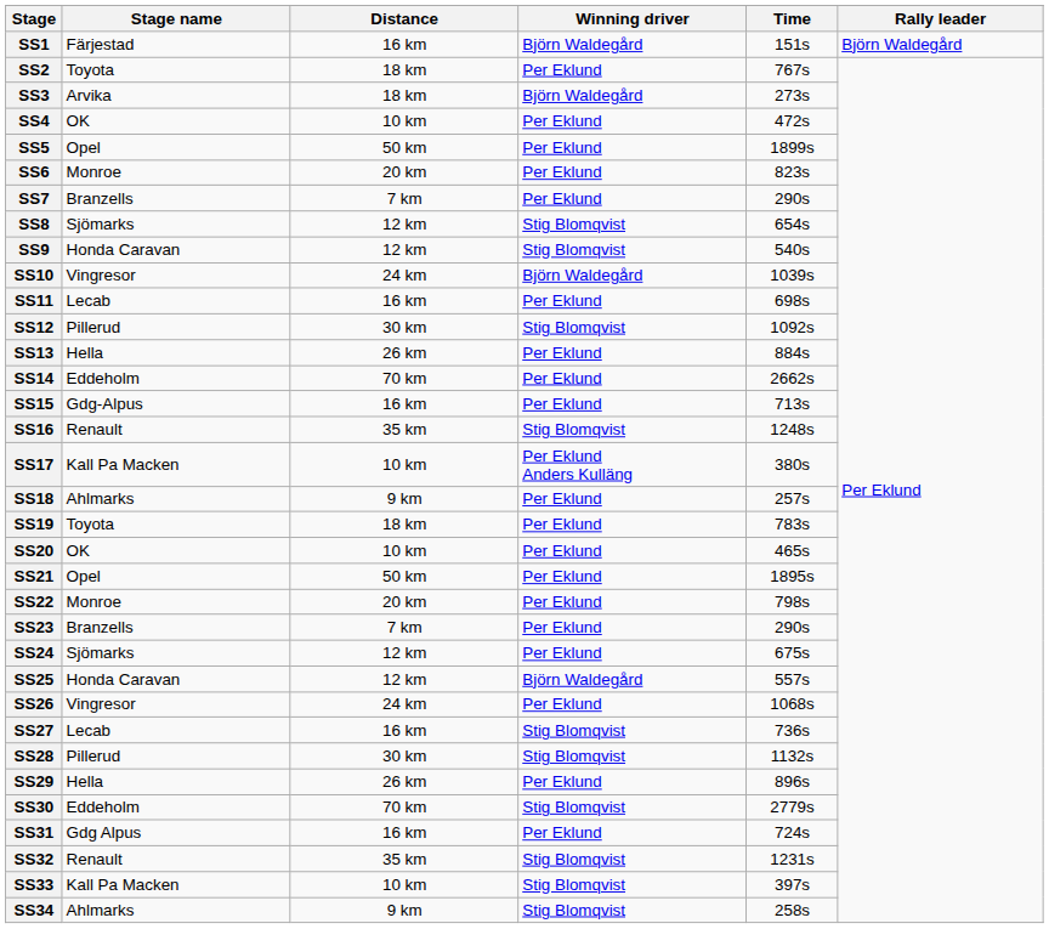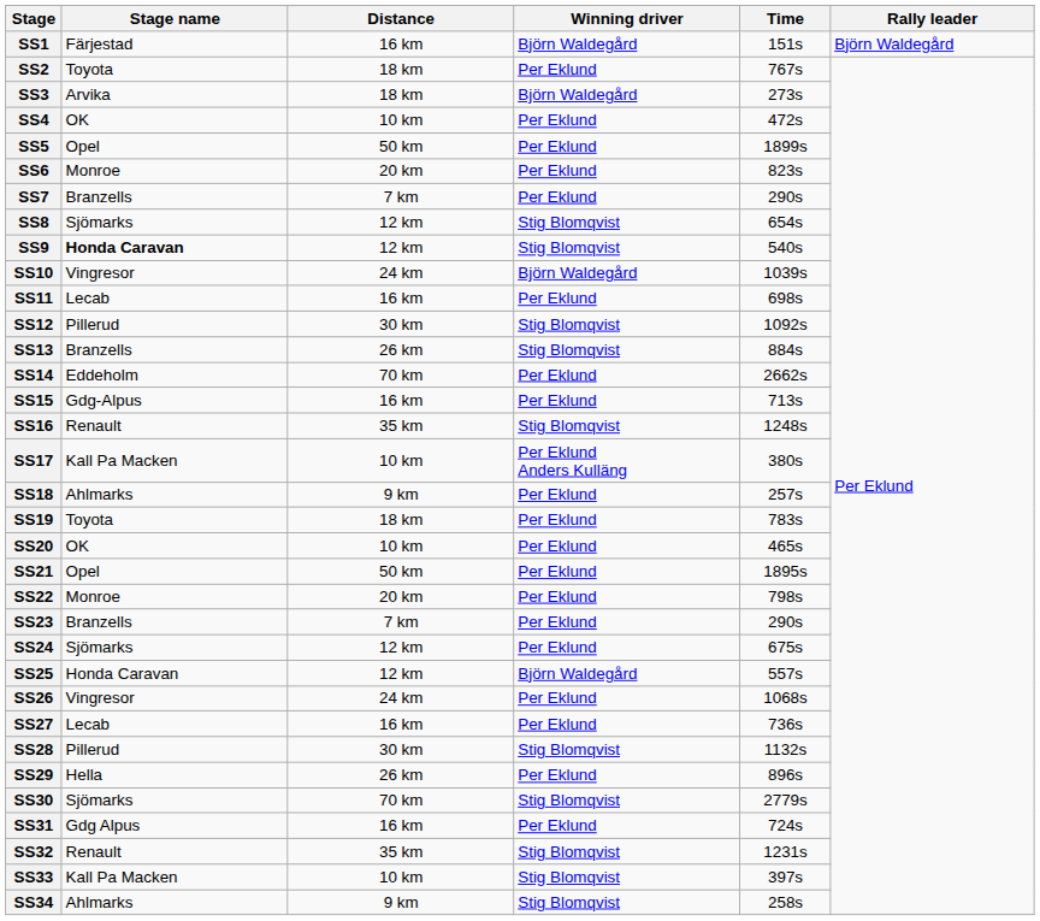 <table class="wikitable" style="font-size:90%;">
 <tr>
 </tr>
 <tr>
 <th width=5%>Stage</th>
 <th width=20%>Stage name</th>
 <th width=20%>Distance</th>
 <th width=20%>Winning driver</th>
 <th width=8%>Time</th>
 <th width=18%>Rally leader</th>
 </tr>
 <tr align=center>
 <th>SS1</th>
 <td align=left>Färjestad</td>
 <td>16 km</td>
 <td align=left><a href='#'>Björn Waldegård</a></td>
 <td>151s</td>
 <td align=left><a href='#'>Björn Waldegård</a></td>
 </tr>
 <tr align=center>
 <th>SS2</th>
 <td align=left>Toyota</td>
 <td>18 km</td>
 <td align=left><a href='#'>Per Eklund</a></td>
 <td>767s</td>
 <td style="text-align:left;" rowspan="33"><a href='#'>Per Eklund</a></td>
 </tr>
 <tr align=center>
 <th>SS3</th>
 <td align=left>Arvika</td>
 <td>18 km</td>
 <td align=left><a href='#'>Björn Waldegård</a></td>
 <td>273s</td>
 </tr>
 <tr align=center>
 <th>SS4</th>
 <td align=left>OK</td>
 <td>10 km</td>
 <td align=left><a href='#'>Per Eklund</a></td>
 <td>472s</td>
 </tr>
 <tr align=center>
 <th>SS5</th>
 <td align=left>Opel</td>
 <td>50 km</td>
 <td align=left><a href='#'>Per Eklund</a></td>
 <td>1899s</td>
 </tr>
 <tr align=center>
 <th>SS6</th>
 <td align=left>Monroe</td>
 <td>20 km</td>
 <td align=left><a href='#'>Per Eklund</a></td>
 <td>823s</td>
 </tr>
 <tr align=center>
 <th>SS7</th>
 <td align=left>Branzells</td>
 <td>7 km</td>
 <td align=left><a href='#'>Per Eklund</a></td>
 <td>290s</td>
 </tr>
 <tr align=center>
 <th>SS8</th>
 <td align=left>Sjömarks</td>
 <td>12 km</td>
 <td align=left><a href='#'>Stig Blomqvist</a></td>
 <td>654s</td>
 </tr>
 <tr align=center>
 <th>SS9</th>
-<td align=left>Honda Caravan</td>
+<td align=left><strong>Honda Caravan</strong></td>
 <td>12 km</td>
 <td align=left><a href='#'>Stig Blomqvist</a></td>
 <td>540s</td>
 </tr>
 <tr align=center>
 <th>SS10</th>
 <td align=left>Vingresor</td>
 <td>24 km</td>
 <td align=left><a href='#'>Björn Waldegård</a></td>
 <td>1039s</td>
 </tr>
 <tr align=center>
 <th>SS11</th>
 <td align=left>Lecab</td>
 <td>16 km</td>
 <td align=left><a href='#'>Per Eklund</a></td>
 <td>698s</td>
 </tr>
 <tr align=center>
 <th>SS12</th>
 <td align=left>Pillerud</td>
 <td>30 km</td>
 <td align=left><a href='#'>Stig Blomqvist</a></td>
 <td>1092s</td>
 </tr>
 <tr align=center>
 <th>SS13</th>
-<td align=left>Hella</td>
+<td align=left>Branzells</td>
 <td>26 km</td>
-<td align=left><a href='#'>Per Eklund</a></td>
+<td align=left><a href='#'>Stig Blomqvist</a></td>
 <td>884s</td>
 </tr>
 <tr align=center>
 <th>SS14</th>
 <td align=left>Eddeholm</td>
 <td>70 km</td>
 <td align=left><a href='#'>Per Eklund</a></td>
 <td>2662s</td>
 </tr>
 <tr align=center>
 <th>SS15</th>
 <td align=left>Gdg-Alpus</td>
 <td>16 km</td>
 <td align=left><a href='#'>Per Eklund</a></td>
 <td>713s</td>
 </tr>
 <tr align=center>
 <th>SS16</th>
 <td align=left>Renault</td>
 <td>35 km</td>
 <td align=left><a href='#'>Stig Blomqvist</a></td>
 <td>1248s</td>
 </tr>
 <tr align=center>
 <th>SS17</th>
 <td align=left>Kall Pa Macken</td>
 <td>10 km</td>
 <td align=left><a href='#'>Per Eklund</a><br><a href='#'>Anders Kulläng</a></td>
 <td>380s</td>
 </tr>
 <tr align=center>
 <th>SS18</th>
 <td align=left>Ahlmarks</td>
 <td>9 km</td>
 <td align=left><a href='#'>Per Eklund</a></td>
 <td>257s</td>
 </tr>
 <tr align=center>
 <th>SS19</th>
 <td align=left>Toyota</td>
 <td>18 km</td>
 <td align=left><a href='#'>Per Eklund</a></td>
 <td>783s</td>
 </tr>
 <tr align=center>
 <th>SS20</th>
 <td align=left>OK</td>
 <td>10 km</td>
 <td align=left><a href='#'>Per Eklund</a></td>
 <td>465s</td>
 </tr>
 <tr align=center>
 <th>SS21</th>
 <td align=left>Opel</td>
 <td>50 km</td>
 <td align=left><a href='#'>Per Eklund</a></td>
 <td>1895s</td>
 </tr>
 <tr align=center>
 <th>SS22</th>
 <td align=left>Monroe</td>
 <td>20 km</td>
 <td align=left><a href='#'>Per Eklund</a></td>
 <td>798s</td>
 </tr>
 <tr align=center>
 <th>SS23</th>
 <td align=left>Branzells</td>
 <td>7 km</td>
 <td align=left><a href='#'>Per Eklund</a></td>
 <td>290s</td>
 </tr>
 <tr align=center>
 <th>SS24</th>
 <td align=left>Sjömarks</td>
 <td>12 km</td>
 <td align=left><a href='#'>Per Eklund</a></td>
 <td>675s</td>
 </tr>
 <tr align=center>
 <th>SS25</th>
 <td align=left>Honda Caravan</td>
 <td>12 km</td>
 <td align=left><a href='#'>Björn Waldegård</a></td>
 <td>557s</td>
 </tr>
 <tr align=center>
 <th>SS26</th>
 <td align=left>Vingresor</td>
 <td>24 km</td>
 <td align=left><a href='#'>Per Eklund</a></td>
 <td>1068s</td>
 </tr>
 <tr align=center>
 <th>SS27</th>
 <td align=left>Lecab</td>
 <td>16 km</td>
-<td align=left><a href='#'>Stig Blomqvist</a></td>
+<td align=left><a href='#'>Per Eklund</a></td>
 <td>736s</td>
 </tr>
 <tr align=center>
 <th>SS28</th>
 <td align=left>Pillerud</td>
 <td>30 km</td>
 <td align=left><a href='#'>Stig Blomqvist</a></td>
 <td>1132s</td>
 </tr>
 <tr align=center>
 <th>SS29</th>
 <td align=left>Hella</td>
 <td>26 km</td>
 <td align=left><a href='#'>Per Eklund</a></td>
 <td>896s</td>
 </tr>
 <tr align=center>
 <th>SS30</th>
-<td align=left>Eddeholm</td>
+<td align=left>Sjömarks</td>
 <td>70 km</td>
 <td align=left><a href='#'>Stig Blomqvist</a></td>
 <td>2779s</td>
 </tr>
 <tr align=center>
 <th>SS31</th>
 <td align=left>Gdg Alpus</td>
 <td>16 km</td>
 <td align=left><a href='#'>Per Eklund</a></td>
 <td>724s</td>
 </tr>
 <tr align=center>
 <th>SS32</th>
 <td align=left>Renault</td>
 <td>35 km</td>
 <td align=left><a href='#'>Stig Blomqvist</a></td>
 <td>1231s</td>
 </tr>
 <tr align=center>
 <th>SS33</th>
 <td align=left>Kall Pa Macken</td>
 <td>10 km</td>
 <td align=left><a href='#'>Stig Blomqvist</a></td>
 <td>397s</td>
 </tr>
 <tr align=center>
 <th>SS34</th>
 <td align=left>Ahlmarks</td>
 <td>9 km</td>
 <td align=left><a href='#'>Stig Blomqvist</a></td>
 <td>258s</td>
 </tr>
 </table>
